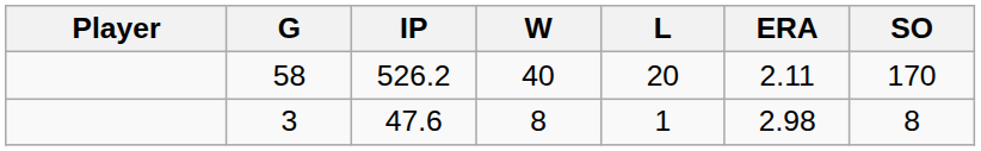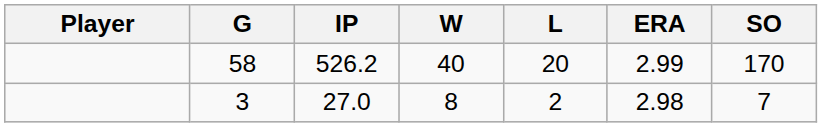 <table class="wikitable sortable">
 <tr>
 <th bgcolor="#DDDDFF" width="16%">Player</th>
 <th bgcolor="#DDDDFF" width="9%">G</th>
 <th bgcolor="#DDDDFF" width="9%">IP</th>
 <th bgcolor="#DDDDFF" width="9%">W</th>
 <th bgcolor="#DDDDFF" width="9%">L</th>
 <th bgcolor="#DDDDFF" width="9%">ERA</th>
 <th bgcolor="#DDDDFF" width="9%">SO</th>
 </tr>
 <tr align="center">
 <td></td>
 <td>58</td>
 <td>526.2</td>
 <td>40</td>
 <td>20</td>
-<td>2.11</td>
+<td>2.99</td>
 <td>170</td>
 </tr>
 <tr align="center">
 <td></td>
 <td>3</td>
-<td>47.6</td>
+<td>27.0</td>
 <td>8</td>
-<td>1</td>
+<td>2</td>
 <td>2.98</td>
-<td>8</td>
+<td>7</td>
 </tr>
 </table>
